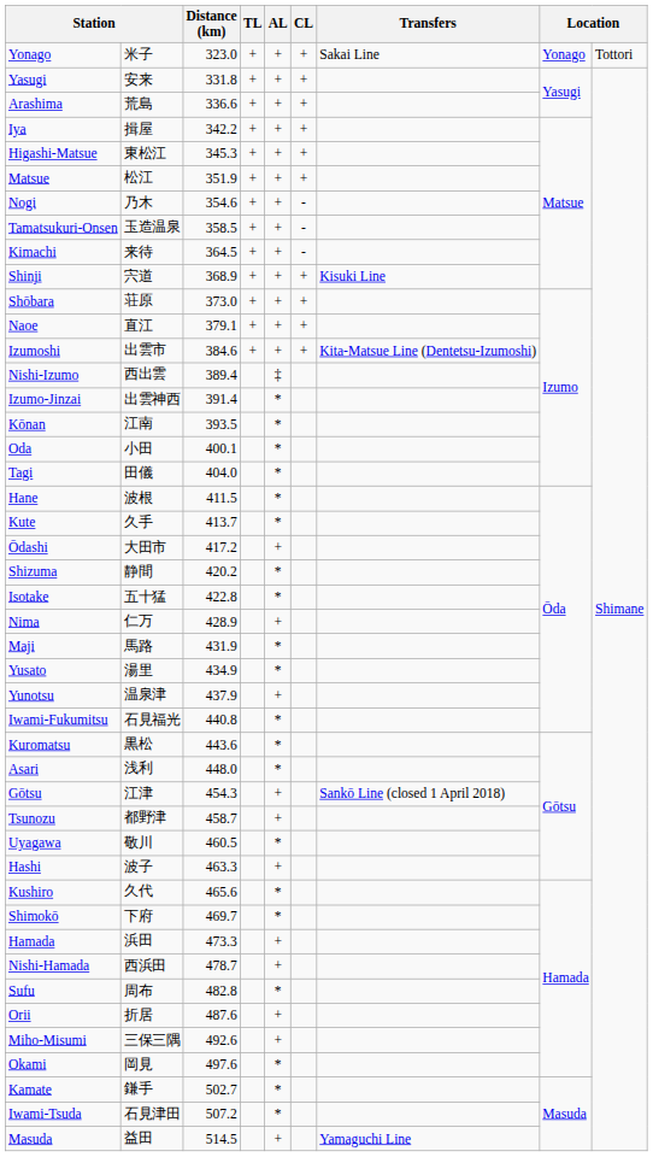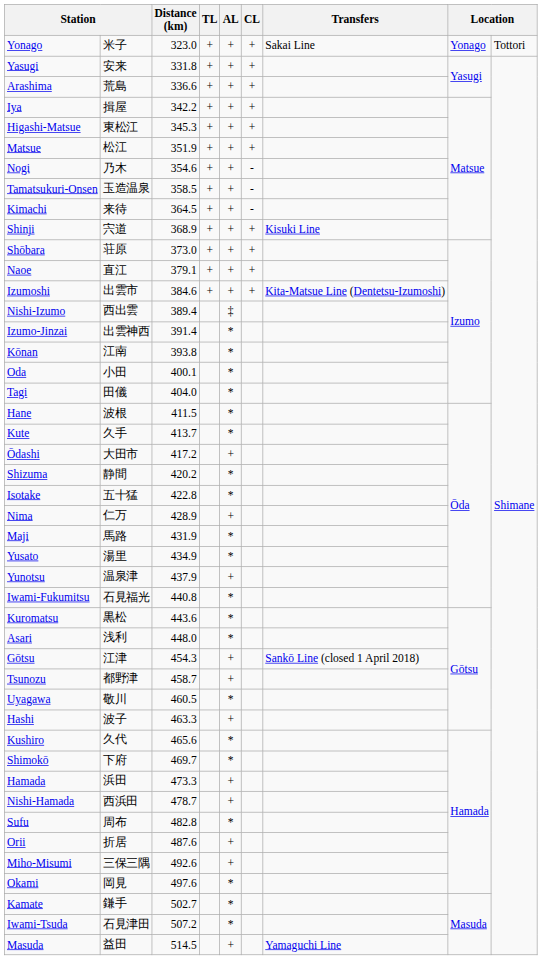 <table class="wikitable">
 <tr>
 <th colspan="2">Station</th>
 <th>Distance<br>(km)</th>
 <th>TL</th>
 <th>AL</th>
 <th>CL</th>
 <th>Transfers</th>
 <th colspan="2">Location</th>
 </tr>
 <tr>
 <td><a href='#'>Yonago</a></td>
 <td>米子</td>
 <td align="right">323.0</td>
 <td align="center">+</td>
 <td align="center">+</td>
 <td align="center">+</td>
 <td> Sakai Line</td>
 <td><a href='#'>Yonago</a></td>
 <td>Tottori</td>
 </tr>
 <tr>
 <td><a href='#'>Yasugi</a></td>
 <td>安来</td>
 <td align=right>331.8</td>
 <td align=center>+</td>
 <td align=center>+</td>
 <td align=center>+</td>
 <td> </td>
 <td rowspan=2><a href='#'>Yasugi</a></td>
 <td rowspan=44><a href='#'>Shimane</a></td>
 </tr>
 <tr>
 <td><a href='#'>Arashima</a></td>
 <td>荒島</td>
 <td align=right>336.6</td>
 <td align=center>+</td>
 <td align=center>+</td>
 <td align=center>+</td>
 <td> </td>
 </tr>
 <tr>
 <td><a href='#'>Iya</a></td>
 <td>揖屋</td>
 <td align=right>342.2</td>
 <td align=center>+</td>
 <td align=center>+</td>
 <td align=center>+</td>
 <td> </td>
 <td rowspan=7><a href='#'>Matsue</a></td>
 </tr>
 <tr>
 <td><a href='#'>Higashi-Matsue</a></td>
 <td>東松江</td>
 <td align=right>345.3</td>
 <td align=center>+</td>
 <td align=center>+</td>
 <td align=center>+</td>
 <td> </td>
 </tr>
 <tr>
 <td><a href='#'>Matsue</a></td>
 <td>松江</td>
 <td align=right>351.9</td>
 <td align=center>+</td>
 <td align=center>+</td>
 <td align=center>+</td>
 <td> </td>
 </tr>
 <tr>
 <td><a href='#'>Nogi</a></td>
 <td>乃木</td>
 <td align=right>354.6</td>
 <td align=center>+</td>
 <td align=center>+</td>
 <td align=center>-</td>
 <td> </td>
 </tr>
 <tr>
 <td><a href='#'>Tamatsukuri-Onsen</a></td>
 <td>玉造温泉</td>
 <td align=right>358.5</td>
 <td align=center>+</td>
 <td align=center>+</td>
 <td align=center>-</td>
 <td> </td>
 </tr>
 <tr>
 <td><a href='#'>Kimachi</a></td>
 <td>来待</td>
 <td align=right>364.5</td>
 <td align=center>+</td>
 <td align=center>+</td>
 <td align=center>-</td>
 <td> </td>
 </tr>
 <tr>
 <td><a href='#'>Shinji</a></td>
 <td>宍道</td>
 <td align=right>368.9</td>
 <td align=center>+</td>
 <td align=center>+</td>
 <td align=center>+</td>
 <td> <a href='#'>Kisuki Line</a></td>
 </tr>
 <tr>
 <td><a href='#'>Shōbara</a></td>
 <td>荘原</td>
 <td align=right>373.0</td>
 <td align=center>+</td>
 <td align=center>+</td>
 <td align=center>+</td>
 <td></td>
 <td rowspan=8><a href='#'>Izumo</a></td>
 </tr>
 <tr>
 <td><a href='#'>Naoe</a></td>
 <td>直江</td>
 <td align=right>379.1</td>
 <td align=center>+</td>
 <td align=center>+</td>
 <td align=center>+</td>
 <td> </td>
 </tr>
 <tr>
 <td><a href='#'>Izumoshi</a></td>
 <td>出雲市</td>
 <td align=right>384.6</td>
 <td align=center>+</td>
 <td align=center>+</td>
 <td align=center>+</td>
 <td><a href='#'>Kita-Matsue Line</a> (<a href='#'>Dentetsu-Izumoshi</a>)</td>
 </tr>
 <tr>
 <td><a href='#'>Nishi-Izumo</a></td>
 <td>西出雲</td>
 <td align=right>389.4</td>
 <td align=center> </td>
 <td align=center>‡</td>
 <td align=center> </td>
 <td> </td>
 </tr>
 <tr>
 <td><a href='#'>Izumo-Jinzai</a></td>
 <td>出雲神西</td>
 <td align=right>391.4</td>
 <td> </td>
 <td align=center>*</td>
 <td> </td>
 <td> </td>
 </tr>
 <tr>
 <td><a href='#'>Kōnan</a></td>
 <td>江南</td>
-<td align=right>393.5</td>
+<td align=right>393.8</td>
 <td> </td>
 <td align=center>*</td>
 <td> </td>
 <td> </td>
 </tr>
 <tr>
 <td><a href='#'>Oda</a></td>
 <td>小田</td>
 <td align=right>400.1</td>
 <td> </td>
 <td align=center>*</td>
 <td> </td>
 <td> </td>
 </tr>
 <tr>
 <td><a href='#'>Tagi</a></td>
 <td>田儀</td>
 <td align=right>404.0</td>
 <td> </td>
 <td align=center>*</td>
 <td> </td>
 <td> </td>
 </tr>
 <tr>
 <td><a href='#'>Hane</a></td>
 <td>波根</td>
 <td align=right>411.5</td>
 <td> </td>
 <td align=center>*</td>
 <td> </td>
 <td> </td>
 <td rowspan=10><a href='#'>Ōda</a></td>
 </tr>
 <tr>
 <td><a href='#'>Kute</a></td>
 <td>久手</td>
 <td align=right>413.7</td>
 <td> </td>
 <td align=center>*</td>
 <td> </td>
 <td> </td>
 </tr>
 <tr>
 <td><a href='#'>Ōdashi</a></td>
 <td>大田市</td>
 <td align=right>417.2</td>
 <td> </td>
 <td align=center>+</td>
 <td> </td>
 <td> </td>
 </tr>
 <tr>
 <td><a href='#'>Shizuma</a></td>
 <td>静間</td>
 <td align=right>420.2</td>
 <td> </td>
 <td align=center>*</td>
 <td> </td>
 <td> </td>
 </tr>
 <tr>
 <td><a href='#'>Isotake</a></td>
 <td>五十猛</td>
 <td align=right>422.8</td>
 <td> </td>
 <td align=center>*</td>
 <td> </td>
 <td> </td>
 </tr>
 <tr>
 <td><a href='#'>Nima</a></td>
 <td>仁万</td>
 <td align=right>428.9</td>
 <td> </td>
 <td align=center>+</td>
 <td> </td>
 <td> </td>
 </tr>
 <tr>
 <td><a href='#'>Maji</a></td>
 <td>馬路</td>
 <td align=right>431.9</td>
 <td> </td>
 <td align=center>*</td>
 <td> </td>
 <td> </td>
 </tr>
 <tr>
 <td><a href='#'>Yusato</a></td>
 <td>湯里</td>
 <td align=right>434.9</td>
 <td> </td>
 <td align=center>*</td>
 <td> </td>
 <td> </td>
 </tr>
 <tr>
 <td><a href='#'>Yunotsu</a></td>
 <td>温泉津</td>
 <td align=right>437.9</td>
 <td> </td>
 <td align=center>+</td>
 <td> </td>
 <td> </td>
 </tr>
 <tr>
 <td><a href='#'>Iwami-Fukumitsu</a></td>
 <td>石見福光</td>
 <td align=right>440.8</td>
 <td> </td>
 <td align=center>*</td>
 <td> </td>
 <td> </td>
 </tr>
 <tr>
 <td><a href='#'>Kuromatsu</a></td>
 <td>黒松</td>
 <td align=right>443.6</td>
 <td> </td>
 <td align=center>*</td>
 <td> </td>
 <td> </td>
 <td rowspan=6><a href='#'>Gōtsu</a></td>
 </tr>
 <tr>
 <td><a href='#'>Asari</a></td>
 <td>浅利</td>
 <td align=right>448.0</td>
 <td> </td>
 <td align=center>*</td>
 <td> </td>
 <td> </td>
 </tr>
 <tr>
 <td><a href='#'>Gōtsu</a></td>
 <td>江津</td>
 <td align=right>454.3</td>
 <td> </td>
 <td align=center>+</td>
 <td> </td>
 <td><a href='#'>Sankō Line</a> (closed 1 April 2018)</td>
 </tr>
 <tr>
 <td><a href='#'>Tsunozu</a></td>
 <td>都野津</td>
 <td align=right>458.7</td>
 <td> </td>
 <td align=center>+</td>
 <td> </td>
 <td> </td>
 </tr>
 <tr>
 <td><a href='#'>Uyagawa</a></td>
 <td>敬川</td>
 <td align=right>460.5</td>
 <td> </td>
 <td align=center>*</td>
 <td> </td>
 <td> </td>
 </tr>
 <tr>
 <td><a href='#'>Hashi</a></td>
 <td>波子</td>
 <td align=right>463.3</td>
 <td> </td>
 <td align=center>+</td>
 <td> </td>
 <td> </td>
 </tr>
 <tr>
 <td><a href='#'>Kushiro</a></td>
 <td>久代</td>
 <td align=right>465.6</td>
 <td> </td>
 <td align=center>*</td>
 <td> </td>
 <td> </td>
 <td rowspan=8><a href='#'>Hamada</a></td>
 </tr>
 <tr>
 <td><a href='#'>Shimokō</a></td>
 <td>下府</td>
 <td align=right>469.7</td>
 <td> </td>
 <td align=center>*</td>
 <td> </td>
 <td> </td>
 </tr>
 <tr>
 <td><a href='#'>Hamada</a></td>
 <td>浜田</td>
 <td align=right>473.3</td>
 <td> </td>
 <td align=center>+</td>
 <td> </td>
 <td> </td>
 </tr>
 <tr>
 <td><a href='#'>Nishi-Hamada</a></td>
 <td>西浜田</td>
 <td align=right>478.7</td>
 <td> </td>
 <td align=center>+</td>
 <td> </td>
 <td> </td>
 </tr>
 <tr>
 <td><a href='#'>Sufu</a></td>
 <td>周布</td>
 <td align=right>482.8</td>
 <td> </td>
 <td align=center>*</td>
 <td> </td>
 <td> </td>
 </tr>
 <tr>
 <td><a href='#'>Orii</a></td>
 <td>折居</td>
 <td align=right>487.6</td>
 <td> </td>
 <td align=center>+</td>
 <td> </td>
 <td> </td>
 </tr>
 <tr>
 <td><a href='#'>Miho-Misumi</a></td>
 <td>三保三隅</td>
 <td align=right>492.6</td>
 <td> </td>
 <td align=center>+</td>
 <td> </td>
 <td> </td>
 </tr>
 <tr>
 <td><a href='#'>Okami</a></td>
 <td>岡見</td>
 <td align=right>497.6</td>
 <td> </td>
 <td align=center>*</td>
 <td> </td>
 <td> </td>
 </tr>
 <tr>
 <td><a href='#'>Kamate</a></td>
 <td>鎌手</td>
 <td align=right>502.7</td>
 <td> </td>
 <td align=center>*</td>
 <td> </td>
 <td> </td>
 <td rowspan=3><a href='#'>Masuda</a></td>
 </tr>
 <tr>
 <td><a href='#'>Iwami-Tsuda</a></td>
 <td>石見津田</td>
 <td align=right>507.2</td>
 <td> </td>
 <td align=center>*</td>
 <td> </td>
 <td> </td>
 </tr>
 <tr>
 <td><a href='#'>Masuda</a></td>
 <td>益田</td>
 <td align=right>514.5</td>
 <td> </td>
 <td align=center>+</td>
 <td> </td>
 <td><a href='#'>Yamaguchi Line</a></td>
 </tr>
 </table>
